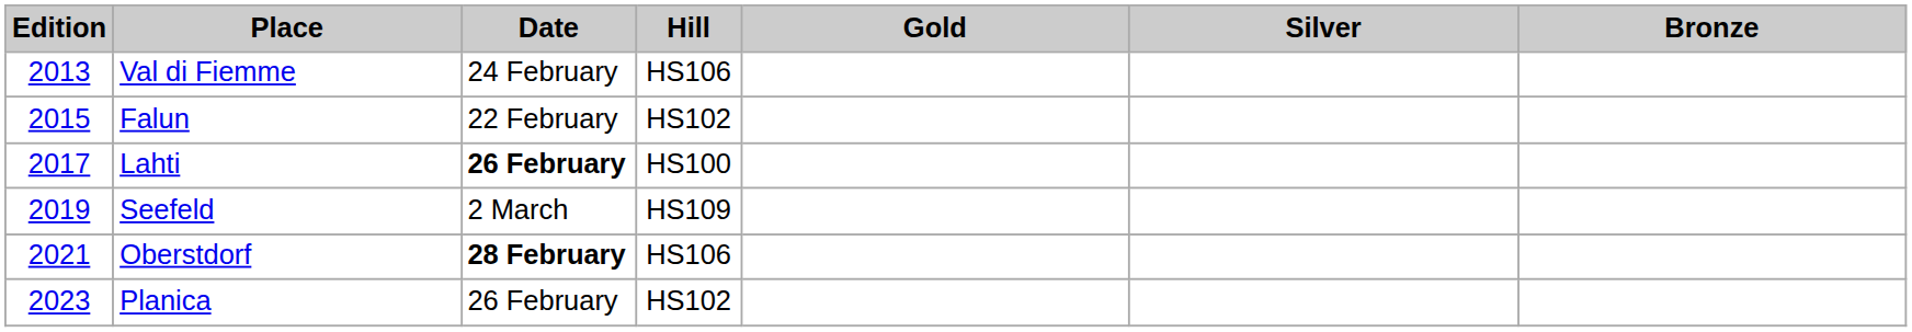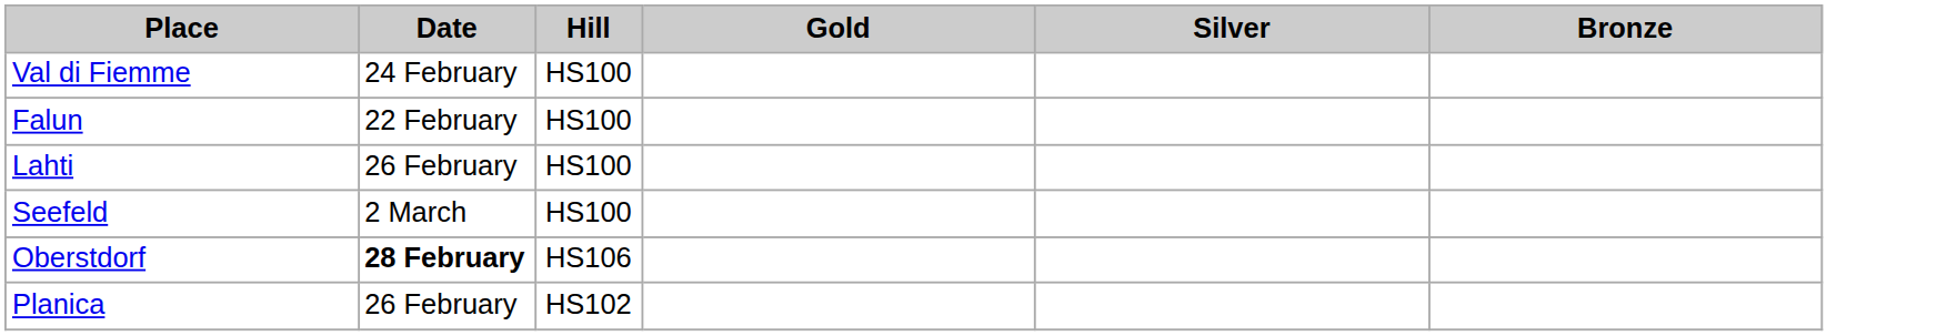 <table class="wikitable plainrowheaders" style="background:#fff; font-size:86%; line-height:16px; border:grey solid 1px; border-collapse:collapse;">
 <tr style="background:#ccc; text-align:center;">
-<th scope="col" style="background:#ccc; width:40px;">Edition</th>
 <th scope="col" style="background:#ccc; width:165px;">Place</th>
 <th scope="col" style="background:#ccc; width:80px;">Date</th>
 <th scope="col" style="background:#ccc; width:45px;">Hill</th>
 <th scope="col" style="background:#ccc; width:185px;">Gold</th>
 <th scope="col" style="background:#ccc; width:185px;">Silver</th>
 <th scope="col" style="background:#ccc; width:185px;">Bronze</th>
 </tr>
 <tr>
-<td align=center><a href='#'>2013</a></td>
 <td> <a href='#'>Val di Fiemme</a></td>
 <td>24 February</td>
-<td align=center>HS106</td>
-<td></td>
-<td></td>
-<td></td>
-</tr>
-<tr>
-<td align=center><a href='#'>2015</a></td>
-<td> <a href='#'>Falun</a></td>
-<td>22 February</td>
-<td align=center>HS102</td>
-<td></td>
-<td></td>
-<td></td>
-</tr>
-<tr>
-<td align=center><a href='#'>2017</a></td>
-<td> <a href='#'>Lahti</a></td>
-<td><strong>26 February</strong></td>
 <td align=center>HS100</td>
 <td></td>
 <td></td>
 <td></td>
 </tr>
 <tr>
-<td align=center><a href='#'>2019</a></td>
-<td> <a href='#'>Seefeld</a></td>
-<td>2 March</td>
-<td align=center>HS109</td>
+<td> <a href='#'>Falun</a></td>
+<td>22 February</td>
+<td align=center>HS100</td>
 <td></td>
 <td></td>
 <td></td>
 </tr>
 <tr>
-<td align=center><a href='#'>2021</a></td>
+<td> <a href='#'>Lahti</a></td>
+<td>26 February</td>
+<td align=center>HS100</td>
+<td></td>
+<td></td>
+<td></td>
+</tr>
+<tr>
+<td> <a href='#'>Seefeld</a></td>
+<td>2 March</td>
+<td align=center>HS100</td>
+<td></td>
+<td></td>
+<td></td>
+</tr>
+<tr>
 <td> <a href='#'>Oberstdorf</a></td>
 <td><strong>28 February</strong></td>
 <td align=center>HS106</td>
 <td></td>
 <td></td>
 <td></td>
 </tr>
 <tr>
-<td align=center><a href='#'>2023</a></td>
 <td> <a href='#'>Planica</a></td>
 <td>26 February</td>
 <td align=center>HS102</td>
 <td></td>
 <td></td>
 <td></td>
 </tr>
 </table>
